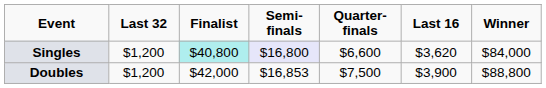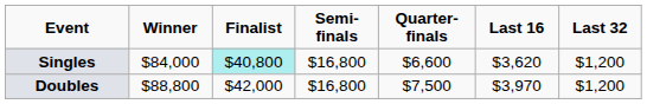 <table class="wikitable" style="font-size:90%; text-align:center">
 <tr>
 <td width="104px"><strong>Event</strong></td>
-<td width="68px"><strong>Last 32</strong></td>
+<td width="68px"><strong>Winner</strong></td>
 <td width="68px"><strong>Finalist</strong></td>
 <td width="68px"><strong>Semi-finals</strong></td>
 <td width="80px"><strong>Quarter-finals</strong></td>
 <td width="68px"><strong>Last 16</strong></td>
-<td width="68px"><strong>Winner</strong></td>
+<td width="68px"><strong>Last 32</strong></td>
 </tr>
 <tr>
 <td bgcolor="#dfe2e9"><strong>Singles</strong></td>
-<td>$1,200</td>
+<td>$84,000</td>
 <td style="background: paleturquoise;">$40,800</td>
-<td style="background: lavender;">$16,800</td>
+<td>$16,800</td>
 <td>$6,600</td>
 <td>$3,620</td>
-<td>$84,000</td>
+<td>$1,200</td>
 </tr>
 <tr>
 <td bgcolor="#dfe2e9"><strong>Doubles</strong></td>
+<td>$88,800</td>
+<td>$42,000</td>
+<td>$16,800</td>
+<td>$7,500</td>
+<td>$3,970</td>
 <td>$1,200</td>
-<td>$42,000</td>
-<td>$16,853</td>
-<td>$7,500</td>
-<td>$3,900</td>
-<td>$88,800</td>
 </tr>
 </table>
